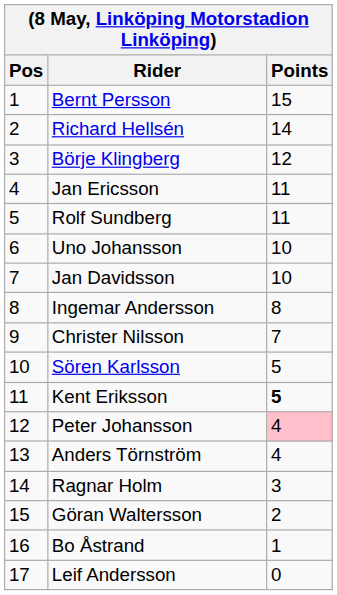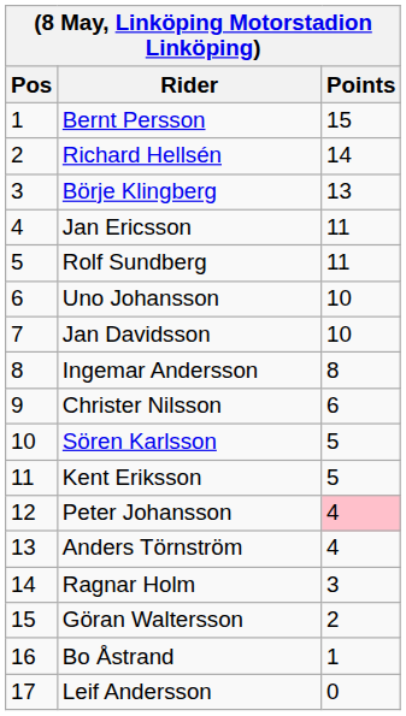 <table class="wikitable">
 <tr>
 <th colspan="6">(8 May, <a href='#'>Linköping Motorstadion</a><br><a href='#'>Linköping</a>)</th>
 </tr>
 <tr>
 <th width=20>Pos</th>
 <th width=180>Rider</th>
 <th width=40>Points</th>
 </tr>
 <tr>
 <td>1</td>
 <td style="text-align:left;"><a href='#'>Bernt Persson</a></td>
 <td>15</td>
 </tr>
 <tr>
 <td>2</td>
 <td style="text-align:left;"><a href='#'>Richard Hellsén</a></td>
 <td>14</td>
 </tr>
 <tr>
 <td>3</td>
 <td style="text-align:left;"><a href='#'>Börje Klingberg</a></td>
-<td>12</td>
+<td>13</td>
 </tr>
 <tr>
 <td>4</td>
 <td style="text-align:left;">Jan Ericsson</td>
 <td>11</td>
 </tr>
 <tr>
 <td>5</td>
 <td style="text-align:left;">Rolf Sundberg</td>
 <td>11</td>
 </tr>
 <tr>
 <td>6</td>
 <td style="text-align:left;">Uno Johansson</td>
 <td>10</td>
 </tr>
 <tr>
 <td>7</td>
 <td style="text-align:left;">Jan Davidsson</td>
 <td>10</td>
 </tr>
 <tr>
 <td>8</td>
 <td style="text-align:left;">Ingemar Andersson</td>
 <td>8</td>
 </tr>
 <tr>
 <td>9</td>
 <td style="text-align:left;">Christer Nilsson</td>
-<td>7</td>
+<td>6</td>
 </tr>
 <tr>
 <td>10</td>
 <td style="text-align:left;"><a href='#'>Sören Karlsson</a></td>
 <td>5</td>
 </tr>
 <tr>
 <td>11</td>
 <td style="text-align:left;">Kent Eriksson</td>
-<td><strong>5</strong></td>
+<td>5</td>
 </tr>
 <tr>
 <td>12</td>
 <td style="text-align:left;">Peter Johansson</td>
 <td style="background: pink;">4</td>
 </tr>
 <tr>
 <td>13</td>
 <td style="text-align:left;">Anders Törnström</td>
 <td>4</td>
 </tr>
 <tr>
 <td>14</td>
 <td style="text-align:left;">Ragnar Holm</td>
 <td>3</td>
 </tr>
 <tr>
 <td>15</td>
 <td style="text-align:left;">Göran Waltersson</td>
 <td>2</td>
 </tr>
 <tr>
 <td>16</td>
 <td style="text-align:left;">Bo Åstrand</td>
 <td>1</td>
 </tr>
 <tr>
 <td>17</td>
 <td style="text-align:left;">Leif Andersson</td>
 <td>0</td>
 </tr>
 </table>
